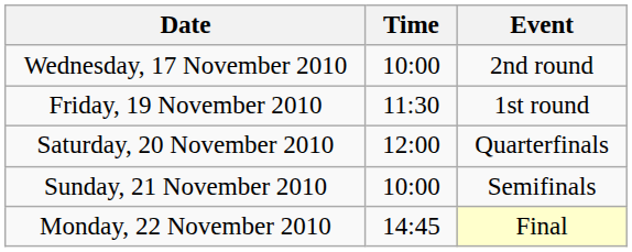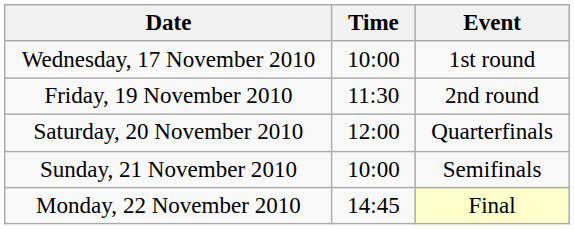 <table class = "wikitable" style="text-align:center;">
 <tr>
 <th width=220>Date</th>
 <th width=50>Time</th>
 <th width=100>Event</th>
 </tr>
 <tr>
 <td>Wednesday, 17 November 2010</td>
 <td>10:00</td>
-<td>2nd round</td>
+<td>1st round</td>
 </tr>
 <tr>
 <td>Friday, 19 November 2010</td>
 <td>11:30</td>
-<td>1st round</td>
+<td>2nd round</td>
 </tr>
 <tr>
 <td>Saturday, 20 November 2010</td>
 <td>12:00</td>
 <td>Quarterfinals</td>
 </tr>
 <tr>
 <td>Sunday, 21 November 2010</td>
 <td>10:00</td>
 <td>Semifinals</td>
 </tr>
 <tr>
 <td>Monday, 22 November 2010</td>
 <td>14:45</td>
 <td bgcolor=ffffcc>Final</td>
 </tr>
 </table>
